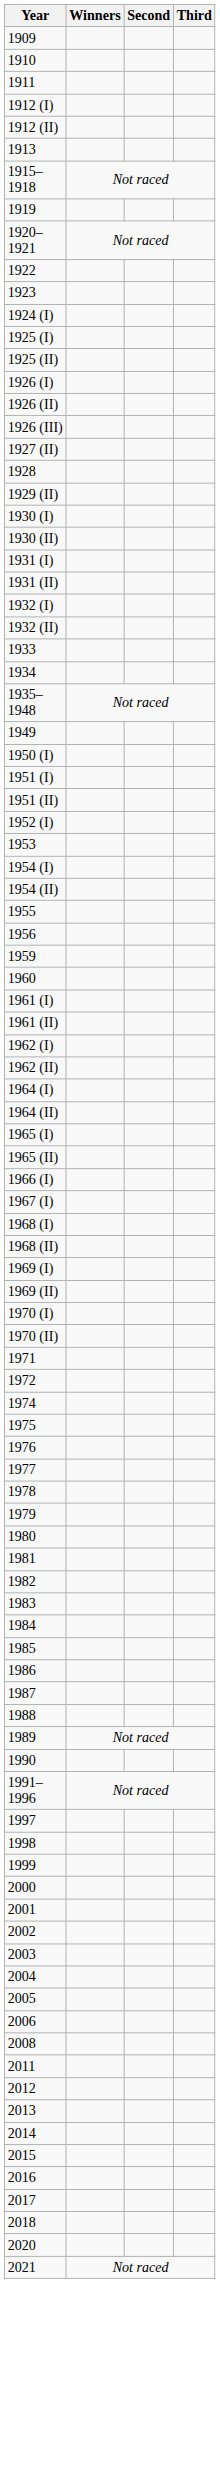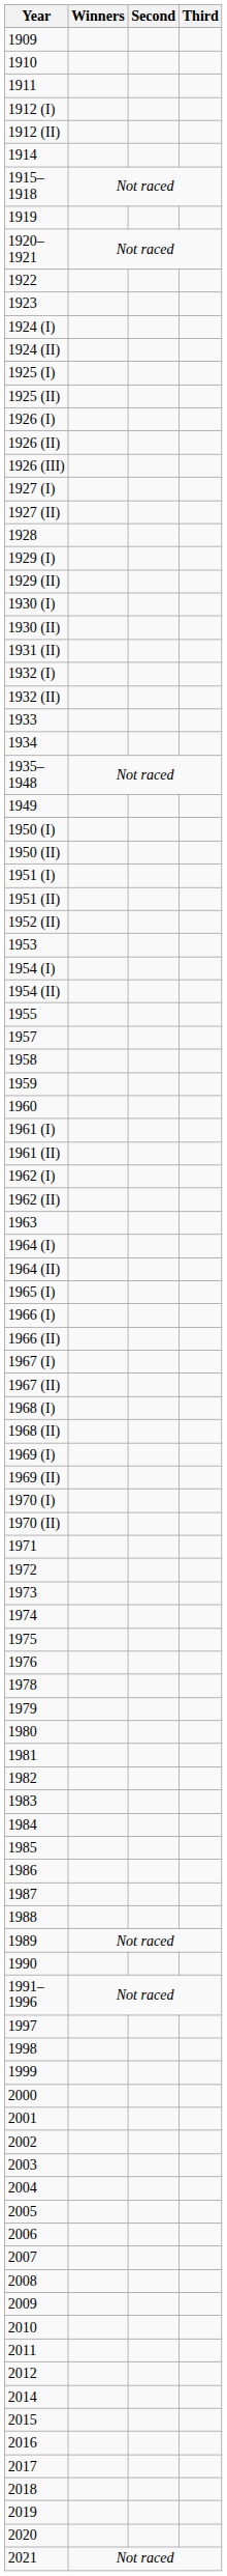 <table class="wikitable">
 <tr>
 <th>Year</th>
 <th>Winners</th>
 <th>Second</th>
 <th>Third</th>
 </tr>
 <tr>
 <td>1909</td>
 <td> <br></td>
 <td> <br></td>
 <td> <br></td>
 </tr>
 <tr>
 <td>1910</td>
 <td> <br></td>
 <td> <br></td>
 <td> <br></td>
 </tr>
 <tr>
 <td>1911</td>
 <td> <br></td>
 <td> <br></td>
 <td> <br></td>
 </tr>
 <tr>
 <td>1912 (I)</td>
 <td> <br></td>
 <td> <br></td>
 <td> <br></td>
 </tr>
 <tr>
 <td>1912 (II)</td>
 <td> <br></td>
 <td> <br></td>
 <td> <br></td>
 </tr>
 <tr>
-<td>1913</td>
+<td>1914</td>
 <td> <br></td>
 <td> <br></td>
 <td> <br></td>
 </tr>
 <tr>
 <td>1915–<br>1918</td>
 <td style="text-align:center;" colspan="3"><em>Not raced</em></td>
 </tr>
 <tr>
 <td>1919</td>
 <td> <br></td>
 <td> <br></td>
 <td> <br></td>
 </tr>
 <tr>
 <td>1920–<br>1921</td>
 <td style="text-align:center;" colspan="3"><em>Not raced</em></td>
 </tr>
 <tr>
 <td>1922</td>
 <td> <br></td>
 <td> <br></td>
 <td> <br></td>
 </tr>
 <tr>
 <td>1923</td>
 <td> <br></td>
 <td> <br></td>
 <td> <br></td>
 </tr>
 <tr>
 <td>1924 (I)</td>
 <td> <br></td>
 <td> <br></td>
 <td> <br></td>
 </tr>
 <tr>
+<td>1924 (II)</td>
+<td> <br></td>
+<td> <br></td>
+<td> <br></td>
+</tr>
+<tr>
 <td>1925 (I)</td>
 <td> <br></td>
 <td> <br></td>
 <td> <br></td>
 </tr>
 <tr>
 <td>1925 (II)</td>
 <td> <br></td>
 <td> <br></td>
 <td> <br></td>
 </tr>
 <tr>
 <td>1926 (I)</td>
 <td> <br></td>
 <td> <br></td>
 <td> <br></td>
 </tr>
 <tr>
 <td>1926 (II)</td>
 <td> <br></td>
 <td> <br></td>
 <td> <br></td>
 </tr>
 <tr>
 <td>1926 (III)</td>
 <td> <br></td>
 <td> <br></td>
 <td> <br></td>
 </tr>
 <tr>
+<td>1927 (I)</td>
+<td> <br> </td>
+<td> <br></td>
+<td> <br></td>
+</tr>
+<tr>
 <td>1927 (II)</td>
 <td> <br> </td>
 <td> <br></td>
 <td> <br></td>
 </tr>
 <tr>
 <td>1928</td>
 <td> <br></td>
 <td> <br></td>
+<td> <br></td>
+</tr>
+<tr>
+<td>1929 (I)</td>
+<td> <br></td>
+<td> <br> </td>
 <td> <br></td>
 </tr>
 <tr>
 <td>1929 (II)</td>
 <td> <br></td>
 <td> <br></td>
 <td> <br></td>
 </tr>
 <tr>
 <td>1930 (I)</td>
 <td> <br></td>
 <td> <br></td>
 <td> <br></td>
 </tr>
 <tr>
 <td>1930 (II)</td>
-<td> <br></td>
-<td> <br></td>
-<td> <br></td>
-</tr>
-<tr>
-<td>1931 (I)</td>
 <td> <br></td>
 <td> <br></td>
 <td> <br></td>
 </tr>
 <tr>
 <td>1931 (II)</td>
 <td> <br></td>
 <td> <br></td>
 <td> <br></td>
 </tr>
 <tr>
 <td>1932 (I)</td>
 <td> <br></td>
 <td> <br></td>
 <td> <br></td>
 </tr>
 <tr>
 <td>1932 (II)</td>
 <td> <br></td>
 <td> <br></td>
 <td> <br></td>
 </tr>
 <tr>
 <td>1933</td>
 <td> <br></td>
 <td> <br></td>
 <td> <br></td>
 </tr>
 <tr>
 <td>1934</td>
 <td> <br></td>
 <td> <br></td>
 <td> <br></td>
 </tr>
 <tr>
 <td>1935–<br>1948</td>
 <td style="text-align:center;" colspan="3"><em>Not raced</em></td>
 </tr>
 <tr>
 <td>1949</td>
 <td> <br> </td>
 <td> <br></td>
 <td> <br></td>
 </tr>
 <tr>
 <td>1950 (I)</td>
 <td> <br></td>
 <td> <br></td>
 <td> <br></td>
 </tr>
 <tr>
+<td>1950 (II)</td>
+<td> <br></td>
+<td> <br></td>
+<td> <br></td>
+</tr>
+<tr>
 <td>1951 (I)</td>
 <td> <br></td>
 <td> <br></td>
 <td> <br></td>
 </tr>
 <tr>
 <td>1951 (II)</td>
 <td> <br></td>
 <td> <br></td>
 <td> <br></td>
 </tr>
 <tr>
-<td>1952 (I)</td>
+<td>1952 (II)</td>
 <td> <br></td>
 <td> <br></td>
 <td> <br></td>
 </tr>
 <tr>
 <td>1953</td>
 <td> <br></td>
 <td> <br></td>
 <td> <br></td>
 </tr>
 <tr>
 <td>1954 (I)</td>
 <td> <br></td>
 <td> <br></td>
 <td> <br></td>
 </tr>
 <tr>
 <td>1954 (II)</td>
 <td> <br></td>
 <td> <br></td>
 <td> <br></td>
 </tr>
 <tr>
 <td>1955</td>
 <td> <br></td>
 <td> <br> </td>
 <td> <br></td>
 </tr>
 <tr>
-<td>1956</td>
-<td> <br> </td>
+<td>1957</td>
+<td> <br></td>
+<td> <br></td>
+<td> <br></td>
+</tr>
+<tr>
+<td>1958</td>
+<td> <br></td>
 <td> <br></td>
 <td> <br> </td>
 </tr>
 <tr>
 <td>1959</td>
 <td> <br> </td>
 <td> <br></td>
 <td> <br></td>
 </tr>
 <tr>
 <td>1960</td>
 <td> <br> </td>
 <td> <br></td>
 <td> <br> </td>
 </tr>
 <tr>
 <td>1961 (I)</td>
 <td> <br></td>
 <td> <br></td>
 <td> <br> </td>
 </tr>
 <tr>
 <td>1961 (II)</td>
 <td> <br> </td>
 <td> <br></td>
 <td> <br></td>
 </tr>
 <tr>
 <td>1962 (I)</td>
 <td> <br></td>
 <td> <br> </td>
 <td> <br></td>
 </tr>
 <tr>
 <td>1962 (II)</td>
 <td> <br></td>
 <td> <br></td>
 <td> <br></td>
 </tr>
 <tr>
+<td>1963</td>
+<td> <br></td>
+<td> <br></td>
+<td> <br> </td>
+</tr>
+<tr>
 <td>1964 (I)</td>
 <td> <br></td>
 <td> <br> </td>
 <td> <br></td>
 </tr>
 <tr>
 <td>1964 (II)</td>
 <td> <br></td>
 <td> <br></td>
 <td> <br></td>
 </tr>
 <tr>
 <td>1965 (I)</td>
 <td> <br> </td>
 <td> <br></td>
 <td> <br></td>
 </tr>
 <tr>
-<td>1965 (II)</td>
-<td> <br></td>
-<td> <br></td>
-<td> <br> </td>
-</tr>
-<tr>
 <td>1966 (I)</td>
 <td> <br></td>
 <td> <br> </td>
 <td> <br> </td>
 </tr>
 <tr>
+<td>1966 (II)</td>
+<td> <br></td>
+<td> <br> </td>
+<td> <br></td>
+</tr>
+<tr>
 <td>1967 (I)</td>
+<td> <br></td>
+<td> <br></td>
+<td> <br></td>
+</tr>
+<tr>
+<td>1967 (II)</td>
 <td> <br></td>
 <td> <br></td>
 <td> <br></td>
 </tr>
 <tr>
 <td>1968 (I)</td>
 <td> <br> </td>
 <td> <br></td>
 <td> <br></td>
 </tr>
 <tr>
 <td>1968 (II)</td>
 <td> <br></td>
 <td> <br></td>
 <td> <br> </td>
 </tr>
 <tr>
 <td>1969 (I)</td>
 <td> <br></td>
 <td> <br></td>
 <td> <br></td>
 </tr>
 <tr>
 <td>1969 (II)</td>
 <td> <br></td>
 <td> <br></td>
 <td> <br></td>
 </tr>
 <tr>
 <td>1970 (I)</td>
 <td> <br></td>
 <td> <br> </td>
 <td> <br> </td>
 </tr>
 <tr>
 <td>1970 (II)</td>
 <td> <br></td>
 <td> <br> </td>
 <td> <br> </td>
 </tr>
 <tr>
 <td>1971</td>
 <td> <br> </td>
 <td> <br></td>
 <td> <br></td>
 </tr>
 <tr>
 <td>1972</td>
 <td> <br></td>
 <td> <br></td>
 <td> <br></td>
 </tr>
 <tr>
+<td>1973</td>
+<td> <br></td>
+<td> <br></td>
+<td> <br></td>
+</tr>
+<tr>
 <td>1974</td>
 <td> <br></td>
 <td> <br></td>
 <td> <br></td>
 </tr>
 <tr>
 <td>1975</td>
 <td> <br></td>
 <td> <br></td>
 <td> <br></td>
 </tr>
 <tr>
 <td>1976</td>
-<td> <br></td>
-<td> <br></td>
-<td> <br></td>
-</tr>
-<tr>
-<td>1977</td>
 <td> <br></td>
 <td> <br></td>
 <td> <br></td>
 </tr>
 <tr>
 <td>1978</td>
 <td> <br></td>
 <td> <br></td>
 <td> <br></td>
 </tr>
 <tr>
 <td>1979</td>
 <td> <br></td>
 <td> <br></td>
 <td> <br></td>
 </tr>
 <tr>
 <td>1980</td>
 <td> <br></td>
 <td> <br></td>
 <td> <br></td>
 </tr>
 <tr>
 <td>1981</td>
 <td> <br></td>
 <td> <br> </td>
 <td> <br></td>
 </tr>
 <tr>
 <td>1982</td>
 <td> <br></td>
 <td> <br></td>
 <td> <br></td>
 </tr>
 <tr>
 <td>1983</td>
 <td> <br> </td>
 <td> <br> </td>
 <td> <br> </td>
 </tr>
 <tr>
 <td>1984</td>
 <td> <br></td>
 <td> <br> </td>
 <td> <br> </td>
 </tr>
 <tr>
 <td>1985</td>
 <td> <br> </td>
 <td> <br></td>
 <td> <br> </td>
 </tr>
 <tr>
 <td>1986</td>
 <td> <br> </td>
 <td> <br></td>
 <td> <br></td>
 </tr>
 <tr>
 <td>1987</td>
 <td> <br></td>
 <td> <br></td>
 <td> <br></td>
 </tr>
 <tr>
 <td>1988</td>
 <td> <br></td>
 <td> <br></td>
 <td> <br></td>
 </tr>
 <tr>
 <td>1989</td>
 <td style="text-align:center;" colspan="3"><em>Not raced</em></td>
 </tr>
 <tr>
 <td>1990</td>
 <td> <br> </td>
 <td> <br></td>
 <td> <br></td>
 </tr>
 <tr>
 <td>1991–<br>1996</td>
 <td style="text-align:center;" colspan="3"><em>Not raced</em></td>
 </tr>
 <tr>
 <td>1997</td>
 <td> <br> </td>
 <td> <br> </td>
 <td> <br></td>
 </tr>
 <tr>
 <td>1998</td>
 <td> <br> </td>
 <td> <br></td>
 <td> <br></td>
 </tr>
 <tr>
 <td>1999</td>
 <td> <br></td>
 <td> <br></td>
 <td> <br></td>
 </tr>
 <tr>
 <td>2000</td>
 <td> <br> </td>
 <td> <br></td>
 <td> <br></td>
 </tr>
 <tr>
 <td>2001</td>
 <td> <br> </td>
 <td> <br></td>
 <td> <br></td>
 </tr>
 <tr>
 <td>2002</td>
 <td> <br> </td>
 <td> <br></td>
 <td> <br></td>
 </tr>
 <tr>
 <td>2003</td>
 <td> <br> </td>
 <td> <br> </td>
 <td> <br> </td>
 </tr>
 <tr>
 <td>2004</td>
 <td> <br></td>
 <td> <br> </td>
 <td> <br> </td>
 </tr>
 <tr>
 <td>2005</td>
 <td> <br> </td>
 <td> <br></td>
 <td> <br></td>
 </tr>
 <tr>
 <td>2006</td>
 <td> <br></td>
 <td> <br> </td>
 <td> <br> </td>
 </tr>
 <tr>
+<td>2007</td>
+<td> <br> </td>
+<td> <br> </td>
+<td> <br> </td>
+</tr>
+<tr>
 <td>2008</td>
+<td> <br> </td>
+<td> <br> </td>
+<td> <br> </td>
+</tr>
+<tr>
+<td>2009</td>
+<td> <br> </td>
+<td> <br> </td>
+<td> <br> </td>
+</tr>
+<tr>
+<td>2010</td>
 <td> <br> </td>
 <td> <br> </td>
 <td> <br> </td>
 </tr>
 <tr>
 <td>2011</td>
 <td> <br> </td>
 <td> <br> </td>
 <td> <br> </td>
 </tr>
 <tr>
 <td>2012</td>
-<td> <br> </td>
-<td> <br> </td>
-<td> <br> </td>
-</tr>
-<tr>
-<td>2013</td>
 <td> <br> </td>
 <td> <br> </td>
 <td> <br> </td>
 </tr>
 <tr>
 <td>2014</td>
 <td> <br> </td>
 <td> <br> </td>
 <td> <br> </td>
 </tr>
 <tr>
 <td>2015</td>
 <td> <br></td>
 <td> <br> </td>
 <td> <br> </td>
 </tr>
 <tr>
 <td>2016</td>
 <td> <br> </td>
 <td> <br> </td>
 <td> <br> </td>
 </tr>
 <tr>
 <td>2017</td>
 <td> <br> </td>
 <td> <br> </td>
 <td> <br> </td>
 </tr>
 <tr>
 <td>2018</td>
 <td> <br> </td>
 <td> <br> </td>
 <td> <br> </td>
 </tr>
 <tr>
+<td>2019</td>
+<td> <br> </td>
+<td> <br> </td>
+<td> <br> </td>
+</tr>
+<tr>
 <td>2020</td>
 <td> <br> </td>
 <td> <br> </td>
 <td> <br> </td>
 </tr>
 <tr>
 <td>2021</td>
 <td style="text-align:center;" colspan="3"><em>Not raced</em></td>
 </tr>
 </table>
